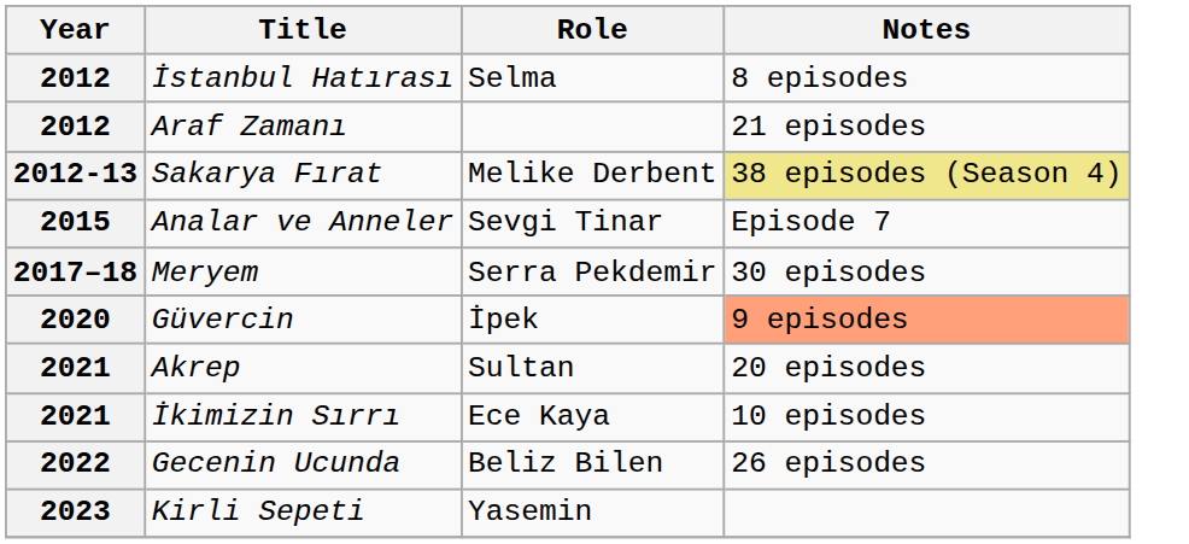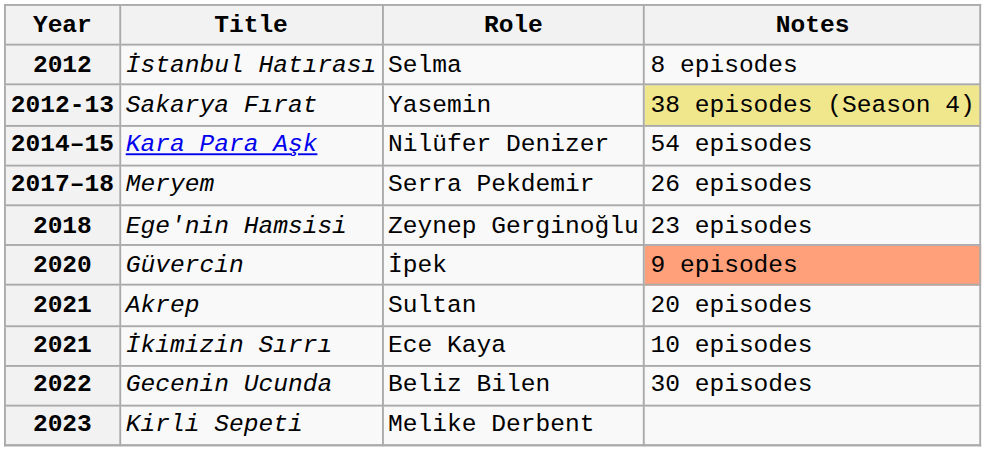 <table class="wikitable plainrowheaders sortable">
 <tr>
 <th scope="col">Year</th>
 <th scope="col">Title</th>
 <th scope="col">Role</th>
 <th scope="col" class="unsortable">Notes</th>
 </tr>
 <tr>
 <th scope="row">2012</th>
 <td><em>İstanbul Hatırası</em></td>
 <td>Selma</td>
 <td>8 episodes</td>
 </tr>
 <tr>
-<th scope="row">2012</th>
-<td><em>Araf Zamanı</em></td>
-<td></td>
-<td>21 episodes</td>
-</tr>
-<tr>
 <th scope="row">2012-13</th>
 <td><em>Sakarya Fırat</em></td>
-<td>Melike Derbent</td>
+<td>Yasemin</td>
 <td style="background: khaki;">38 episodes (Season 4)</td>
 </tr>
 <tr>
-<th scope="row">2015</th>
-<td><em>Analar ve Anneler</em></td>
-<td>Sevgi Tinar</td>
-<td>Episode 7</td>
+<th scope="row">2014–15</th>
+<td><em><a href='#'>Kara Para Aşk</a></em></td>
+<td>Nilüfer Denizer</td>
+<td>54 episodes</td>
 </tr>
 <tr>
 <th scope="row">2017–18</th>
 <td><em>Meryem</em></td>
 <td>Serra Pekdemir</td>
-<td>30 episodes</td>
+<td>26 episodes</td>
+</tr>
+<tr>
+<th scope="row">2018</th>
+<td><em>Ege'nin Hamsisi</em></td>
+<td>Zeynep Gerginoğlu</td>
+<td>23 episodes</td>
 </tr>
 <tr>
 <th scope="row">2020</th>
 <td><em>Güvercin</em></td>
 <td>İpek</td>
 <td style="background: lightsalmon;">9 episodes</td>
 </tr>
 <tr>
 <th scope="row">2021</th>
 <td><em>Akrep</em></td>
 <td>Sultan</td>
 <td>20 episodes</td>
 </tr>
 <tr>
 <th scope="row">2021</th>
 <td><em>İkimizin Sırrı</em></td>
 <td>Ece Kaya</td>
 <td>10 episodes</td>
 </tr>
 <tr>
 <th scope="row">2022</th>
 <td><em>Gecenin Ucunda</em></td>
 <td>Beliz Bilen</td>
-<td>26 episodes</td>
+<td>30 episodes</td>
 </tr>
 <tr>
 <th scope="row">2023</th>
 <td><em>Kirli Sepeti</em></td>
-<td>Yasemin</td>
+<td>Melike Derbent</td>
 <td></td>
 </tr>
 <tr>
 </tr>
 </table>
